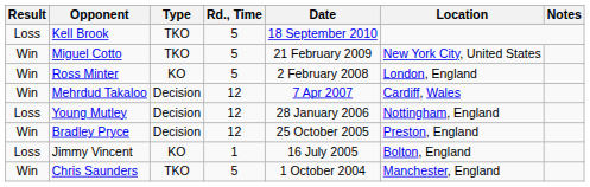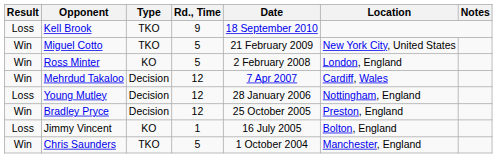 <table class=wikitable style="margin:0.5em auto; font-size:85%;">
 <tr>
 <th>Result</th>
 <th>Opponent</th>
 <th>Type</th>
 <th>Rd., Time</th>
 <th>Date</th>
 <th>Location</th>
 <th>Notes</th>
 </tr>
 <tr align=center>
 <td>Loss</td>
 <td align=left> <a href='#'>Kell Brook</a></td>
 <td>TKO</td>
-<td>5   </td>
+<td>9   </td>
 <td><a href='#'>18 September 2010</a></td>
 </tr>
 <tr align=center>
 <td>Win</td>
 <td align=left> <a href='#'>Miguel Cotto</a></td>
 <td>TKO</td>
 <td>5  </td>
 <td>21 February 2009</td>
 <td align=left> <a href='#'>New York City</a>, United States</td>
 <td align=left></td>
 </tr>
 <tr align=center>
 <td>Win</td>
 <td align=left> <a href='#'>Ross Minter</a></td>
 <td>KO</td>
 <td>5  </td>
 <td>2 February 2008</td>
 <td align=left> <a href='#'>London</a>, England</td>
 <td align=left></td>
 </tr>
 <tr align=center>
 <td>Win</td>
 <td align=left> <a href='#'>Mehrdud Takaloo</a></td>
 <td>Decision </td>
 <td>12</td>
 <td><a href='#'>7 Apr 2007</a></td>
 <td align=left> <a href='#'>Cardiff</a>, <a href='#'>Wales</a></td>
 <td align=left></td>
 </tr>
 <tr align=center>
 <td>Loss</td>
 <td align=left> <a href='#'>Young Mutley</a></td>
 <td>Decision </td>
 <td>12</td>
 <td>28 January 2006</td>
 <td align=left> <a href='#'>Nottingham</a>, England</td>
 <td align=left></td>
 </tr>
 <tr align=center>
 <td>Win</td>
 <td align=left> <a href='#'>Bradley Pryce</a></td>
 <td>Decision </td>
 <td>12</td>
 <td>25 October 2005</td>
 <td align=left> <a href='#'>Preston</a>, England</td>
 <td align=left></td>
 </tr>
 <tr align=center>
 <td>Loss</td>
 <td align=left> Jimmy Vincent</td>
 <td>KO</td>
 <td>1 </td>
 <td>16 July 2005</td>
 <td align=left> <a href='#'>Bolton</a>, England</td>
 <td align=left></td>
 </tr>
 <tr align=center>
 <td>Win</td>
 <td align=left> <a href='#'>Chris Saunders</a></td>
 <td>TKO</td>
 <td>5 </td>
 <td>1 October 2004</td>
 <td align=left> <a href='#'>Manchester</a>, England</td>
 <td align=left></td>
 </tr>
 </table>
